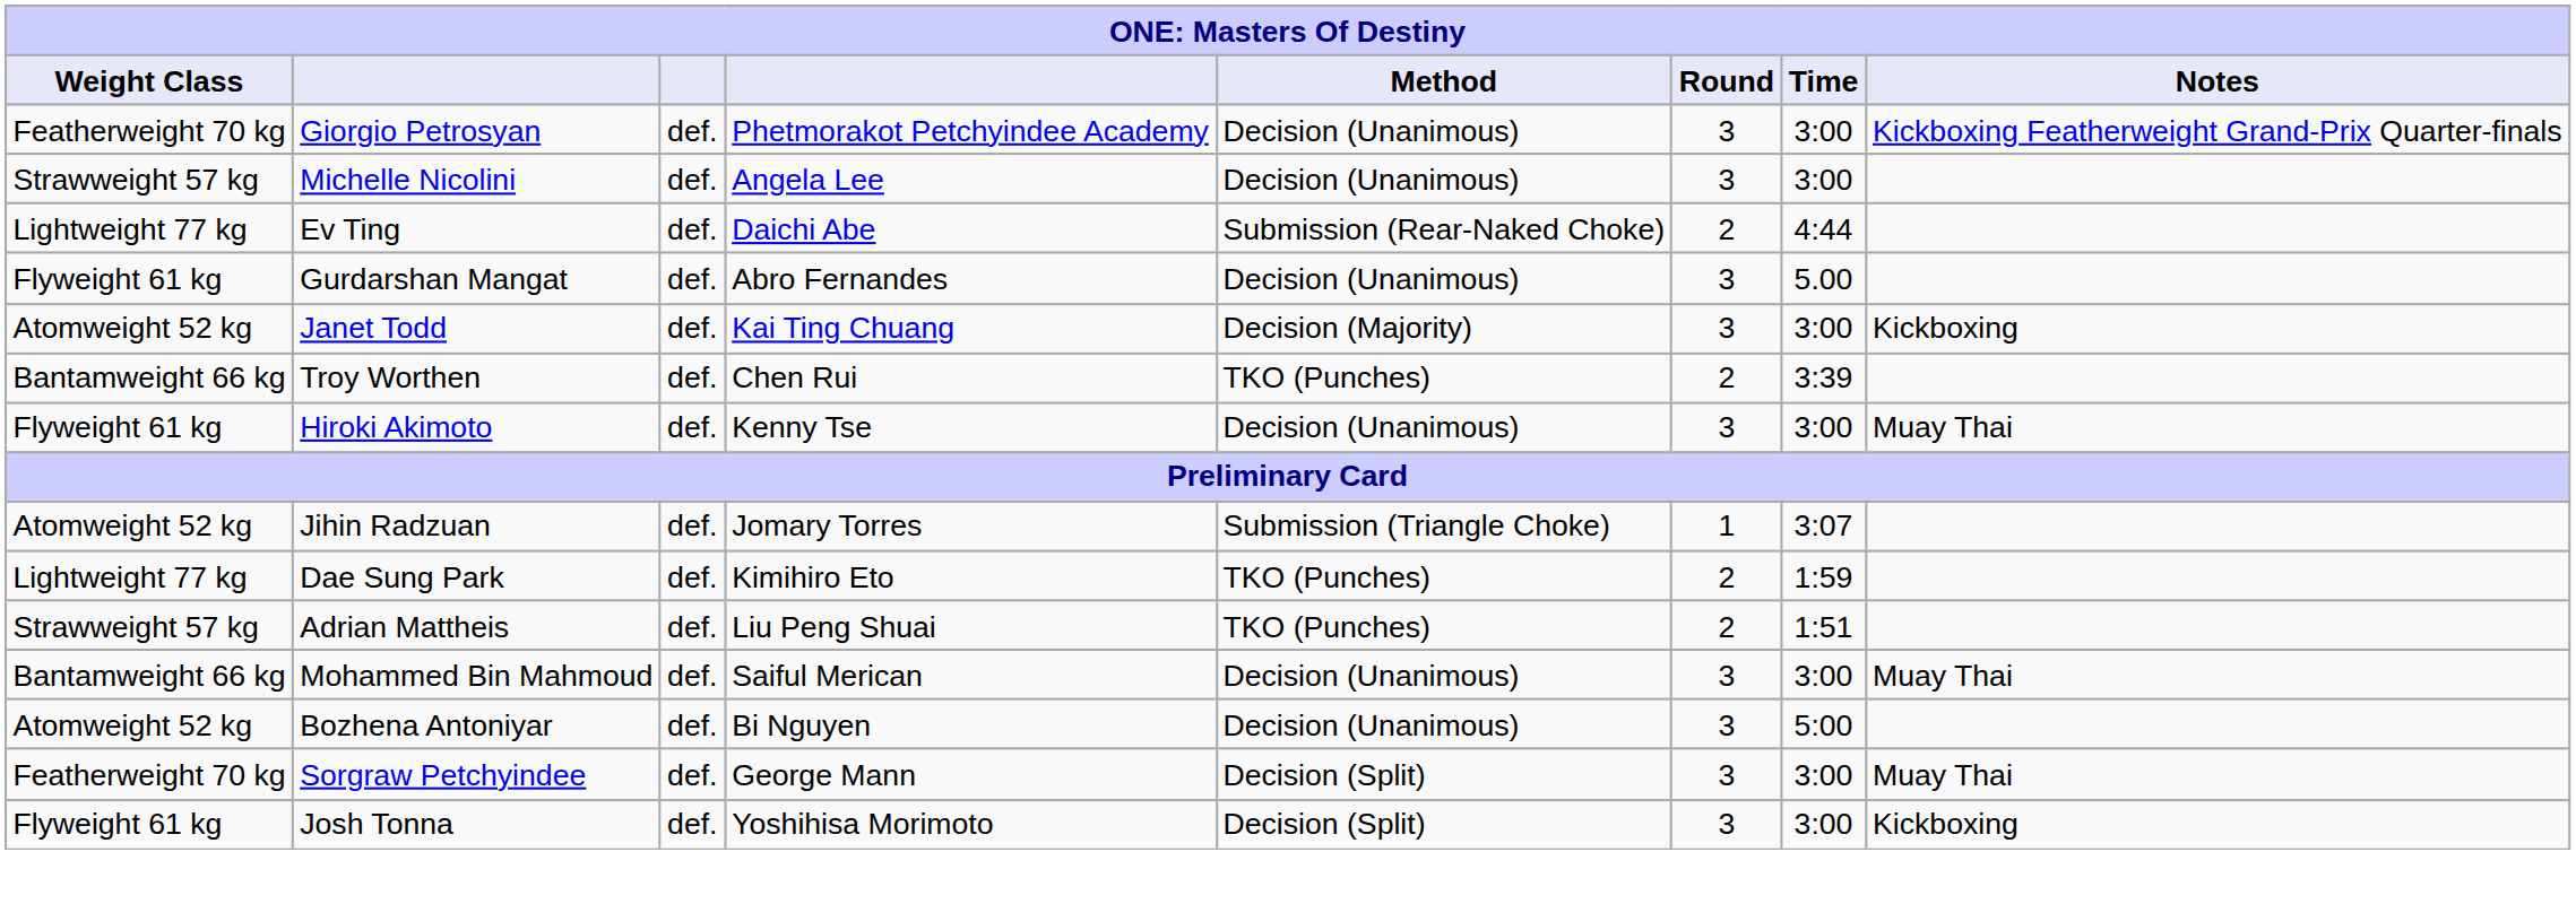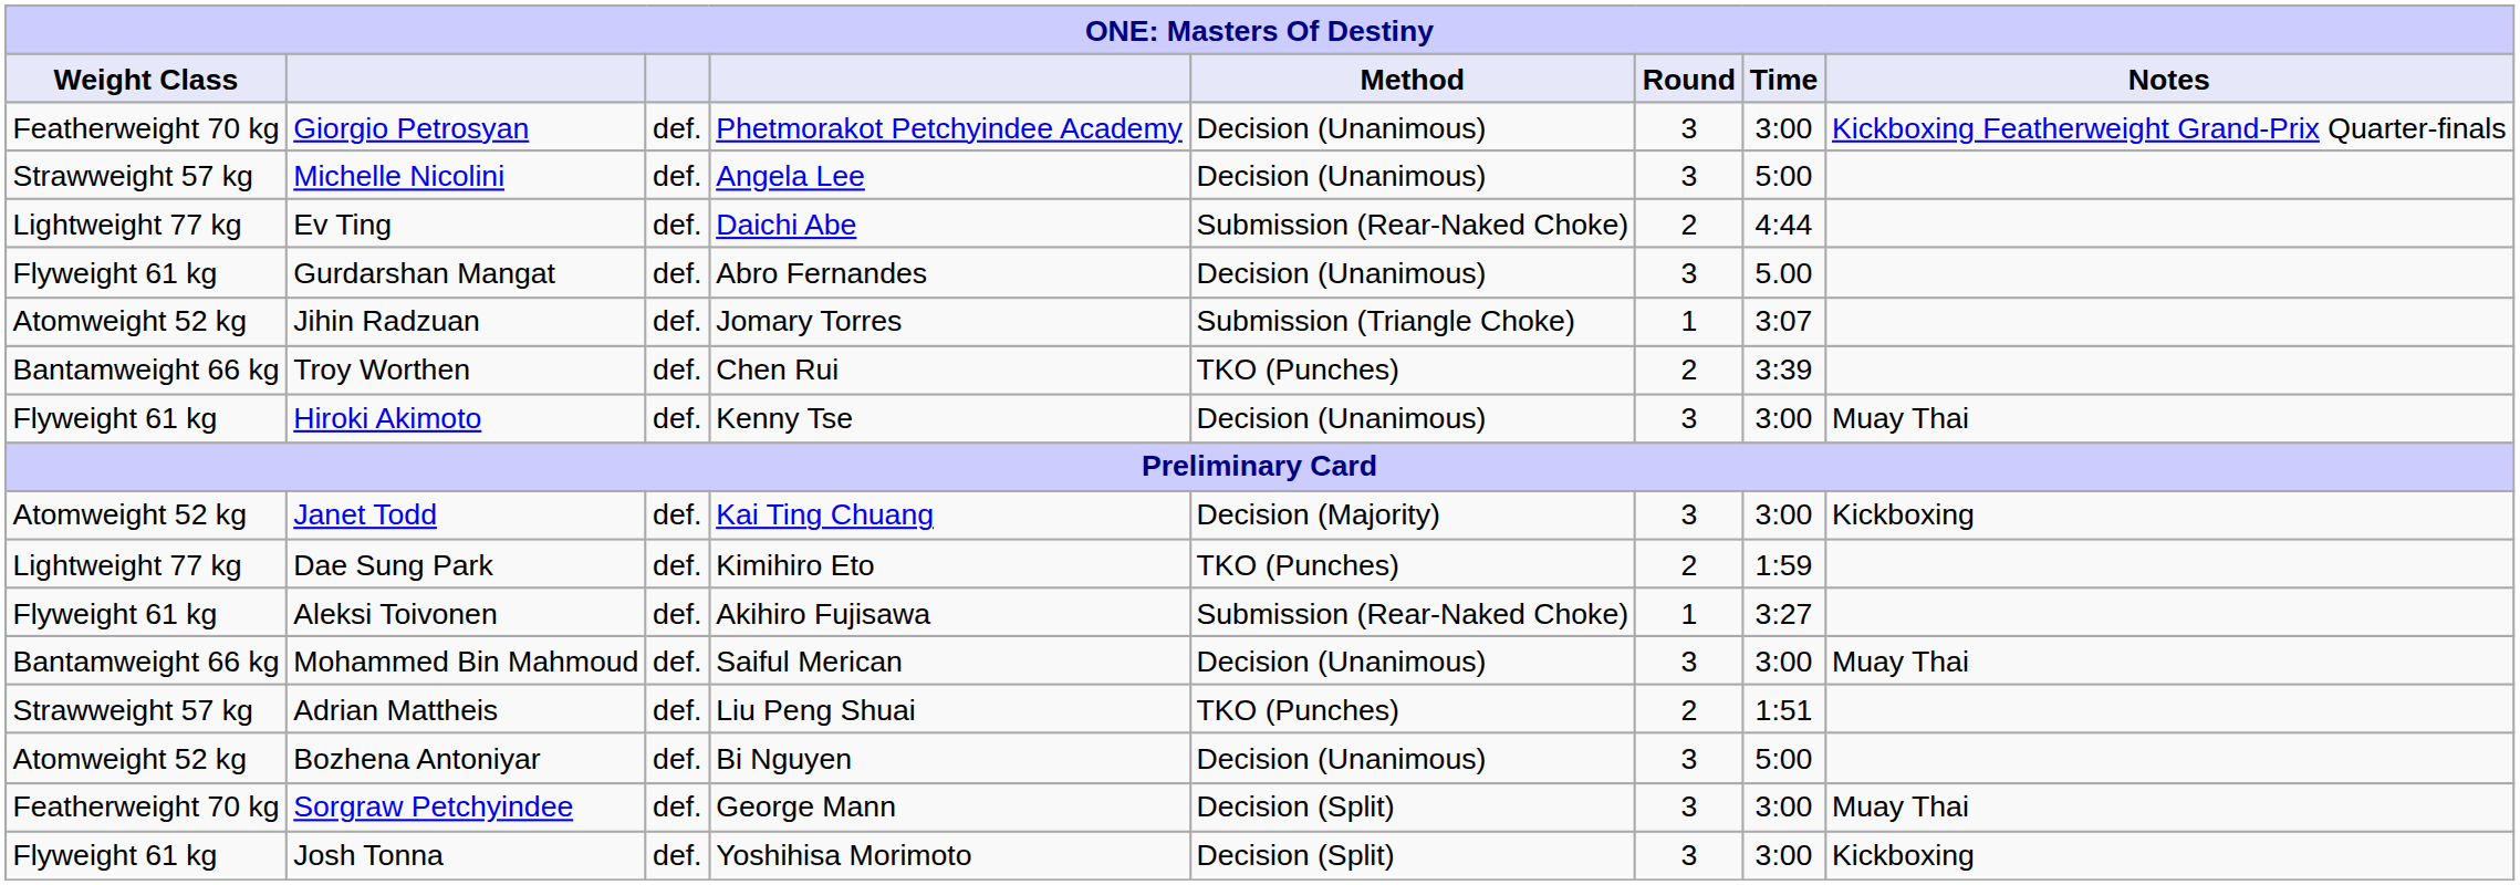 <table class="wikitable" style="font-size: 80%;">
 <tr>
 <th colspan="8" style="background-color: #ccf; color: #000080; text-align: center;"><strong>ONE: Masters Of Destiny</strong></th>
 </tr>
 <tr>
 <th colspan="1" style="background-color: #E6E8FA; color: #000000; text-align: center;">Weight Class</th>
 <th colspan="1" style="background-color: #E6E8FA; color: #000000; text-align: center;"></th>
 <th colspan="1" style="background-color: #E6E8FA; color: #000000; text-align: center;"></th>
 <th colspan="1" style="background-color: #E6E8FA; color: #000000; text-align: center;"></th>
 <th colspan="1" style="background-color: #E6E8FA; color: #000000; text-align: center;">Method</th>
 <th colspan="1" style="background-color: #E6E8FA; color: #000000; text-align: center;">Round</th>
 <th colspan="1" style="background-color: #E6E8FA; color: #000000; text-align: center;">Time</th>
 <th colspan="1" style="background-color: #E6E8FA; color: #000000; text-align: center;">Notes</th>
 </tr>
 <tr>
 <td>Featherweight 70 kg</td>
 <td> <a href='#'>Giorgio Petrosyan</a></td>
 <td>def.</td>
 <td> <a href='#'>Phetmorakot Petchyindee Academy</a></td>
 <td>Decision (Unanimous)</td>
 <td align=center>3</td>
 <td align=center>3:00</td>
 <td><a href='#'>Kickboxing Featherweight Grand-Prix</a> Quarter-finals</td>
 </tr>
 <tr>
 <td>Strawweight 57 kg</td>
 <td> <a href='#'>Michelle Nicolini</a></td>
 <td>def.</td>
 <td> <a href='#'>Angela Lee</a></td>
 <td>Decision (Unanimous)</td>
 <td align=center>3</td>
-<td align=center>3:00</td>
+<td align=center>5:00</td>
 <td></td>
 </tr>
 <tr>
 <td>Lightweight 77 kg</td>
 <td> Ev Ting</td>
 <td>def.</td>
 <td> <a href='#'>Daichi Abe</a></td>
 <td>Submission (Rear-Naked Choke)</td>
 <td align=center>2</td>
 <td align=center>4:44</td>
 <td></td>
 </tr>
 <tr>
 <td>Flyweight 61 kg</td>
 <td> Gurdarshan Mangat</td>
 <td>def.</td>
 <td> Abro Fernandes</td>
 <td>Decision (Unanimous)</td>
 <td align=center>3</td>
 <td align=center>5.00</td>
 <td></td>
 </tr>
 <tr>
 <td>Atomweight 52 kg</td>
-<td> <a href='#'>Janet Todd</a></td>
+<td> Jihin Radzuan</td>
 <td>def.</td>
-<td> <a href='#'>Kai Ting Chuang</a></td>
-<td>Decision (Majority)</td>
-<td align=center>3</td>
-<td align=center>3:00</td>
-<td>Kickboxing</td>
+<td> Jomary Torres</td>
+<td>Submission (Triangle Choke)</td>
+<td align=center>1</td>
+<td align=center>3:07</td>
+<td></td>
 </tr>
 <tr>
 <td>Bantamweight 66 kg</td>
 <td> Troy Worthen</td>
 <td>def.</td>
 <td> Chen Rui</td>
 <td>TKO (Punches)</td>
 <td align=center>2</td>
 <td align=center>3:39</td>
 <td></td>
 </tr>
 <tr>
 <td>Flyweight 61 kg</td>
 <td> <a href='#'>Hiroki Akimoto</a></td>
 <td>def.</td>
 <td> Kenny Tse</td>
 <td>Decision (Unanimous)</td>
 <td align=center>3</td>
 <td align=center>3:00</td>
 <td>Muay Thai</td>
 </tr>
 <tr>
 <th colspan="8" style="background-color: #ccf; color: #000080; text-align: center;"><strong>Preliminary Card</strong></th>
 </tr>
 <tr>
 <td>Atomweight 52 kg</td>
-<td> Jihin Radzuan</td>
+<td> <a href='#'>Janet Todd</a></td>
 <td>def.</td>
-<td> Jomary Torres</td>
-<td>Submission (Triangle Choke)</td>
-<td align=center>1</td>
-<td align=center>3:07</td>
-<td></td>
+<td> <a href='#'>Kai Ting Chuang</a></td>
+<td>Decision (Majority)</td>
+<td align=center>3</td>
+<td align=center>3:00</td>
+<td>Kickboxing</td>
 </tr>
 <tr>
 <td>Lightweight 77 kg</td>
 <td> Dae Sung Park</td>
 <td>def.</td>
 <td> Kimihiro Eto</td>
 <td>TKO (Punches)</td>
 <td align=center>2</td>
 <td align=center>1:59</td>
 <td></td>
 </tr>
 <tr>
-<td>Strawweight 57 kg</td>
-<td> Adrian Mattheis</td>
+<td>Flyweight 61 kg</td>
+<td> Aleksi Toivonen</td>
 <td>def.</td>
-<td> Liu Peng Shuai</td>
-<td>TKO (Punches)</td>
-<td align=center>2</td>
-<td align=center>1:51</td>
+<td> Akihiro Fujisawa</td>
+<td>Submission (Rear-Naked Choke)</td>
+<td align=center>1</td>
+<td align=center>3:27</td>
 <td></td>
 </tr>
 <tr>
 <td>Bantamweight 66 kg</td>
 <td> Mohammed Bin Mahmoud</td>
 <td>def.</td>
 <td> Saiful Merican</td>
 <td>Decision (Unanimous)</td>
 <td align=center>3</td>
 <td align=center>3:00</td>
 <td>Muay Thai</td>
+</tr>
+<tr>
+<td>Strawweight 57 kg</td>
+<td> Adrian Mattheis</td>
+<td>def.</td>
+<td> Liu Peng Shuai</td>
+<td>TKO (Punches)</td>
+<td align=center>2</td>
+<td align=center>1:51</td>
+<td></td>
 </tr>
 <tr>
 <td>Atomweight 52 kg</td>
 <td> Bozhena Antoniyar</td>
 <td>def.</td>
 <td> Bi Nguyen</td>
 <td>Decision (Unanimous)</td>
 <td align=center>3</td>
 <td align=center>5:00</td>
 <td></td>
 </tr>
 <tr>
 <td>Featherweight 70 kg</td>
 <td> <a href='#'>Sorgraw Petchyindee</a></td>
 <td>def.</td>
 <td> George Mann</td>
 <td>Decision (Split)</td>
 <td align=center>3</td>
 <td align=center>3:00</td>
 <td>Muay Thai</td>
 </tr>
 <tr>
 <td>Flyweight 61 kg</td>
 <td> Josh Tonna</td>
 <td>def.</td>
 <td> Yoshihisa Morimoto</td>
 <td>Decision (Split)</td>
 <td align=center>3</td>
 <td align=center>3:00</td>
 <td>Kickboxing</td>
 </tr>
 </table>
